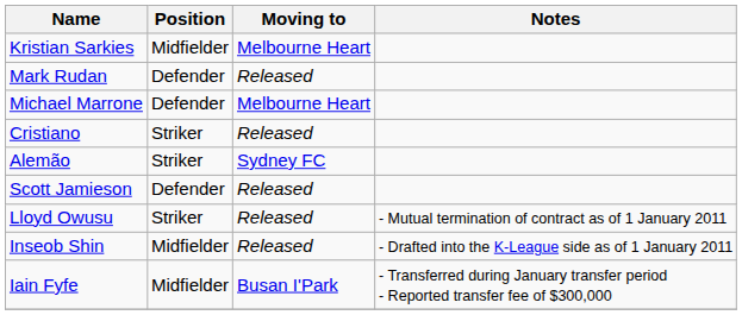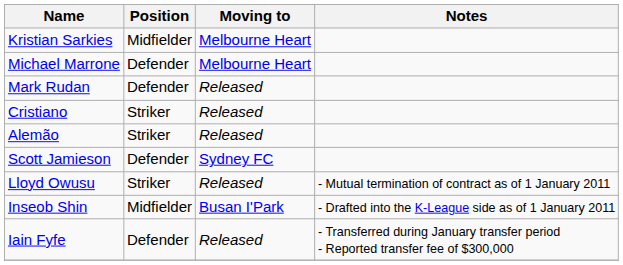 <table class="wikitable">
 <tr>
 <th>Name</th>
 <th>Position</th>
 <th>Moving to</th>
 <th>Notes</th>
 </tr>
 <tr>
 <td> <a href='#'>Kristian Sarkies</a></td>
 <td>Midfielder</td>
 <td> <a href='#'>Melbourne Heart</a></td>
 <td></td>
 </tr>
 <tr>
+<td> <a href='#'>Michael Marrone</a></td>
+<td>Defender</td>
+<td> <a href='#'>Melbourne Heart</a></td>
+<td></td>
+</tr>
+<tr>
 <td> <a href='#'>Mark Rudan</a></td>
 <td>Defender</td>
 <td><em>Released</em></td>
-<td></td>
-</tr>
-<tr>
-<td> <a href='#'>Michael Marrone</a></td>
-<td>Defender</td>
-<td> <a href='#'>Melbourne Heart</a></td>
 <td></td>
 </tr>
 <tr>
 <td> <a href='#'>Cristiano</a></td>
 <td>Striker</td>
 <td><em>Released</em></td>
 <td></td>
 </tr>
 <tr>
 <td> <a href='#'>Alemão</a></td>
 <td>Striker</td>
-<td> <a href='#'>Sydney FC</a></td>
+<td><em>Released</em></td>
 <td></td>
 </tr>
 <tr>
 <td> <a href='#'>Scott Jamieson</a></td>
 <td>Defender</td>
-<td><em>Released</em></td>
+<td> <a href='#'>Sydney FC</a></td>
 <td></td>
 </tr>
 <tr>
 <td> <a href='#'>Lloyd Owusu</a></td>
 <td>Striker</td>
 <td><em>Released</em></td>
 <td><small>- Mutual termination of contract as of 1 January 2011</small></td>
 </tr>
 <tr>
 <td> <a href='#'>Inseob Shin</a></td>
 <td>Midfielder</td>
-<td><em>Released</em></td>
+<td> <a href='#'>Busan I'Park</a></td>
 <td><small>- Drafted into the <a href='#'>K-League</a> side as of 1 January 2011</small></td>
 </tr>
 <tr>
 <td> <a href='#'>Iain Fyfe</a></td>
-<td>Midfielder</td>
-<td> <a href='#'>Busan I'Park</a></td>
+<td>Defender</td>
+<td><em>Released</em></td>
 <td><small>- Transferred during January transfer period<br>- Reported transfer fee of $300,000</small></td>
 </tr>
 <tr>
 </tr>
 </table>
